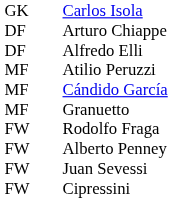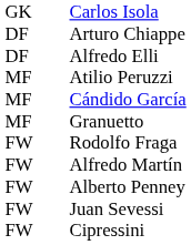 <table style="font-size:90%; margin:0.2em auto;" cellspacing="0" cellpadding="0">
 <tr>
 <th width="25"></th>
 <th width="25"></th>
 </tr>
 <tr>
 <td>GK</td>
 <td></td>
 <td> <a href='#'>Carlos Isola</a></td>
 </tr>
 <tr>
 <td>DF</td>
 <td></td>
 <td> Arturo Chiappe</td>
 </tr>
 <tr>
 <td>DF</td>
 <td></td>
 <td> Alfredo Elli</td>
 </tr>
 <tr>
 <td>MF</td>
 <td></td>
 <td> Atilio Peruzzi</td>
 </tr>
 <tr>
 <td>MF</td>
 <td></td>
 <td> <a href='#'>Cándido García</a></td>
 </tr>
 <tr>
 <td>MF</td>
 <td></td>
 <td> Granuetto</td>
 </tr>
 <tr>
 <td>FW</td>
 <td></td>
 <td> Rodolfo Fraga</td>
 </tr>
 <tr>
 <td>FW</td>
 <td></td>
+<td> Alfredo Martín</td>
+</tr>
+<tr>
+<td>FW</td>
+<td></td>
 <td> Alberto Penney</td>
 </tr>
 <tr>
 <td>FW</td>
 <td></td>
 <td> Juan Sevessi</td>
 </tr>
 <tr>
 <td>FW</td>
 <td></td>
 <td> Cipressini</td>
 </tr>
 </table>
